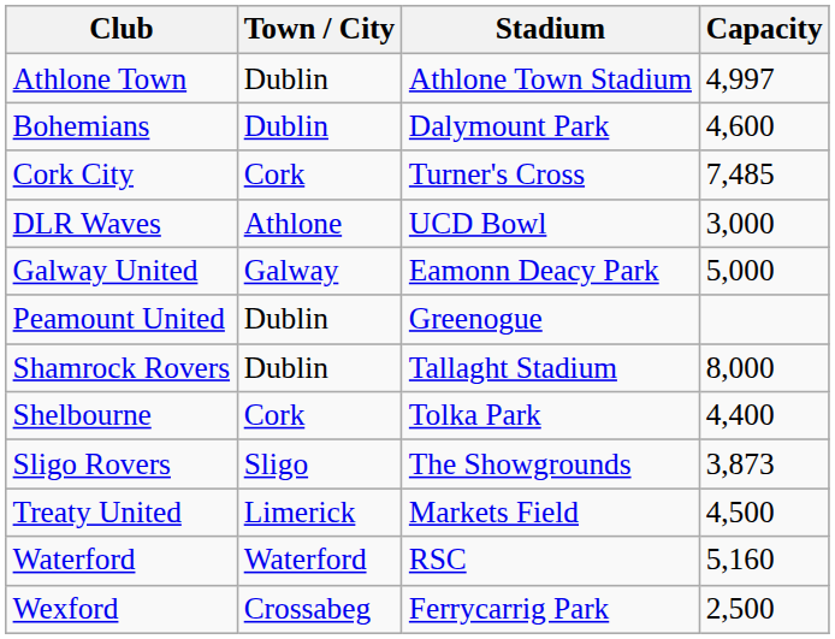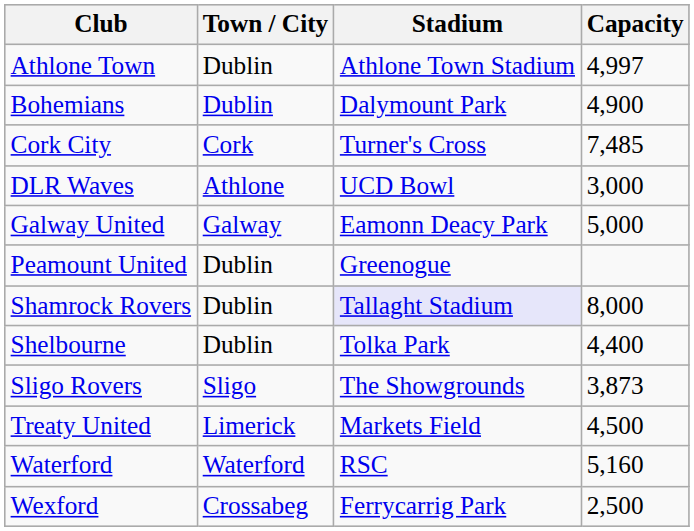 <table class='wikitable sortable'>
 <tr>
 <th>Club</th>
 <th>Town / City</th>
 <th>Stadium</th>
 <th>Capacity</th>
 </tr>
 <tr>
 <td><a href='#'>Athlone Town</a></td>
 <td>Dublin </td>
 <td><a href='#'>Athlone Town Stadium</a></td>
 <td>4,997</td>
 </tr>
 <tr>
 <td><a href='#'>Bohemians</a></td>
 <td><a href='#'>Dublin</a> </td>
 <td><a href='#'>Dalymount Park</a></td>
-<td>4,600</td>
+<td>4,900</td>
 </tr>
 <tr>
 <td><a href='#'>Cork City</a></td>
 <td><a href='#'>Cork</a></td>
 <td><a href='#'>Turner's Cross</a></td>
 <td>7,485</td>
 </tr>
 <tr>
 <td><a href='#'>DLR Waves</a></td>
 <td><a href='#'>Athlone</a></td>
 <td><a href='#'>UCD Bowl</a></td>
 <td>3,000</td>
 </tr>
 <tr>
 <td><a href='#'>Galway United</a></td>
 <td><a href='#'>Galway</a></td>
 <td><a href='#'>Eamonn Deacy Park</a></td>
 <td>5,000</td>
 </tr>
 <tr>
 <td><a href='#'>Peamount United</a></td>
 <td>Dublin </td>
 <td><a href='#'>Greenogue</a></td>
 <td></td>
 </tr>
 <tr>
 <td><a href='#'>Shamrock Rovers</a></td>
 <td>Dublin </td>
-<td><a href='#'>Tallaght Stadium</a></td>
+<td style="background: lavender;"><a href='#'>Tallaght Stadium</a></td>
 <td>8,000</td>
 </tr>
 <tr>
 <td><a href='#'>Shelbourne</a></td>
-<td><a href='#'>Cork</a></td>
+<td>Dublin </td>
 <td><a href='#'>Tolka Park</a></td>
 <td>4,400</td>
 </tr>
 <tr>
 <td><a href='#'>Sligo Rovers</a></td>
 <td><a href='#'>Sligo</a></td>
 <td><a href='#'>The Showgrounds</a></td>
 <td>3,873</td>
 </tr>
 <tr>
 <td><a href='#'>Treaty United</a></td>
 <td><a href='#'>Limerick</a></td>
 <td><a href='#'>Markets Field</a></td>
 <td>4,500</td>
 </tr>
 <tr>
 <td><a href='#'>Waterford</a></td>
 <td><a href='#'>Waterford</a></td>
 <td><a href='#'>RSC</a></td>
 <td>5,160</td>
 </tr>
 <tr>
 <td><a href='#'>Wexford</a></td>
 <td><a href='#'>Crossabeg</a></td>
 <td><a href='#'>Ferrycarrig Park</a></td>
 <td>2,500</td>
 </tr>
 </table>
